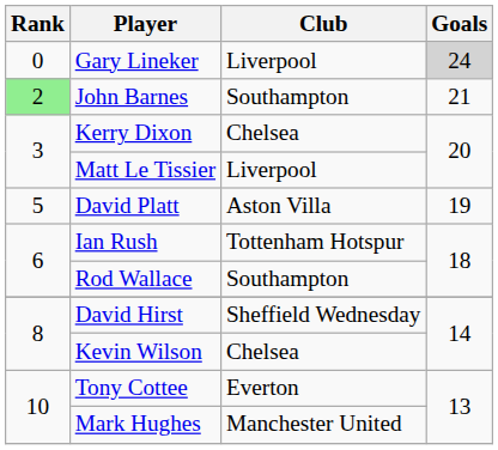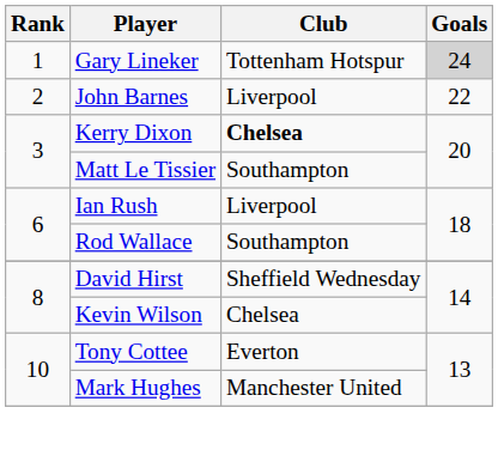 <table class="wikitable sortable" style="text-align:center">
 <tr>
 <th>Rank</th>
 <th>Player</th>
 <th>Club</th>
 <th>Goals</th>
 </tr>
 <tr>
-<td rowspan="1">0</td>
+<td rowspan="1">1</td>
 <td align="left"> <a href='#'>Gary Lineker</a></td>
-<td align="left">Liverpool</td>
+<td align="left">Tottenham Hotspur</td>
 <td rowspan="1" style="background: lightgrey;">24</td>
 </tr>
 <tr>
-<td rowspan="1" style="background: lightgreen;">2</td>
+<td rowspan="1">2</td>
 <td align="left"> <a href='#'>John Barnes</a></td>
-<td align="left">Southampton</td>
-<td rowspan="1">21</td>
+<td align="left">Liverpool</td>
+<td rowspan="1">22</td>
 </tr>
 <tr>
 <td rowspan="2">3</td>
 <td align="left"> <a href='#'>Kerry Dixon</a></td>
-<td align="left">Chelsea</td>
+<td align="left"><strong>Chelsea</strong></td>
 <td rowspan="2">20</td>
 </tr>
 <tr>
 <td align="left"> <a href='#'>Matt Le Tissier</a></td>
-<td align="left">Liverpool</td>
-</tr>
-<tr>
-<td rowspan="1">5</td>
-<td align="left"> <a href='#'>David Platt</a></td>
-<td align="left">Aston Villa</td>
-<td rowspan="1">19</td>
+<td align="left">Southampton</td>
 </tr>
 <tr>
 <td rowspan="2">6</td>
 <td align="left"> <a href='#'>Ian Rush</a></td>
-<td align="left">Tottenham Hotspur</td>
+<td align="left">Liverpool</td>
 <td rowspan="2">18</td>
 </tr>
 <tr>
 <td align="left"> <a href='#'>Rod Wallace</a></td>
 <td align="left">Southampton</td>
 </tr>
 <tr rowspan="2"|18>
 </tr>
 <tr>
 <td rowspan="2">8</td>
 <td align="left"> <a href='#'>David Hirst</a></td>
 <td align="left">Sheffield Wednesday</td>
 <td rowspan="2">14</td>
 </tr>
 <tr>
 <td align="left"> <a href='#'>Kevin Wilson</a></td>
 <td align="left">Chelsea</td>
 </tr>
 <tr>
 <td rowspan="2">10</td>
 <td align="left"> <a href='#'>Tony Cottee</a></td>
 <td align="left">Everton</td>
 <td rowspan="2">13</td>
 </tr>
 <tr>
 <td align="left"> <a href='#'>Mark Hughes</a></td>
 <td align="left">Manchester United</td>
 </tr>
 <tr>
 </tr>
 </table>
